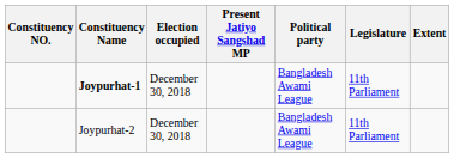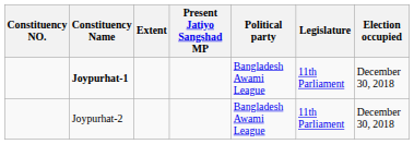 <table class="wikitable">
 <tr>
 <th>Constituency<br>NO.</th>
 <th>Constituency<br>Name</th>
-<th>Election occupied</th>
+<th>Extent</th>
 <th>Present <a href='#'>Jatiyo Sangshad</a> MP</th>
 <th>Political party</th>
 <th>Legislature</th>
-<th>Extent</th>
+<th>Election occupied</th>
 </tr>
 <tr>
 <td></td>
 <td><strong>Joypurhat-1</strong><br></td>
-<td>December 30, 2018</td>
+<td><br></td>
 <td></td>
 <td><a href='#'>Bangladesh Awami League</a></td>
 <td><a href='#'>11th Parliament</a></td>
-<td><br></td>
+<td>December 30, 2018</td>
 </tr>
 <tr>
 <td></td>
 <td>Joypurhat-2<br></td>
-<td>December 30, 2018</td>
+<td><br><br></td>
 <td></td>
 <td><a href='#'>Bangladesh Awami League</a></td>
 <td><a href='#'>11th Parliament</a></td>
-<td><br><br></td>
+<td>December 30, 2018</td>
 </tr>
 </table>
